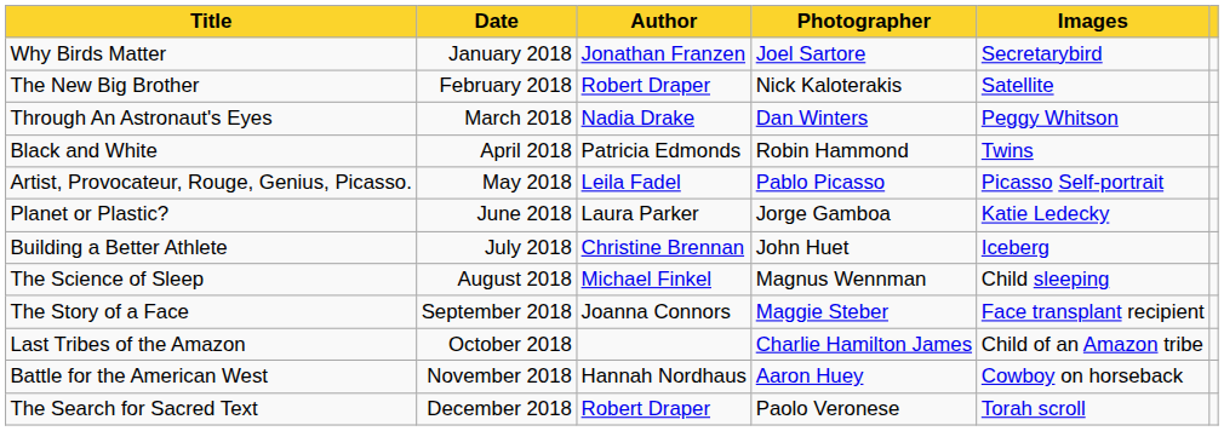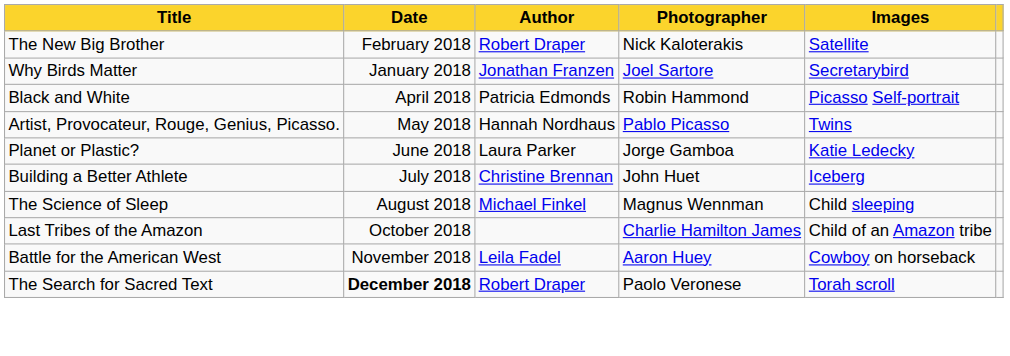 <table class="wikitable">
 <tr>
 <th scope="col" style="background-color:#fbd42c;">Title</th>
 <th scope="col" style="background-color:#fbd42c;">Date</th>
 <th scope="col" style="background-color:#fbd42c;">Author</th>
 <th scope="col" style="background-color:#fbd42c;">Photographer</th>
 <th scope="col" style="background-color:#fbd42c;">Images</th>
 <th scope="col" style="background-color:#fbd42c;"></th>
 </tr>
 <tr>
+<td scope="row">The New Big Brother</td>
+<td style="text-align:right;">February 2018</td>
+<td><a href='#'>Robert Draper</a></td>
+<td>Nick Kaloterakis</td>
+<td><a href='#'>Satellite</a></td>
+<td></td>
+</tr>
+<tr>
 <td scope="row">Why Birds Matter</td>
 <td style="text-align:right;">January 2018</td>
 <td><a href='#'>Jonathan Franzen</a></td>
 <td><a href='#'>Joel Sartore</a></td>
 <td><a href='#'>Secretarybird</a></td>
 <td></td>
 </tr>
 <tr>
-<td scope="row">The New Big Brother</td>
-<td style="text-align:right;">February 2018</td>
-<td><a href='#'>Robert Draper</a></td>
-<td>Nick Kaloterakis</td>
-<td><a href='#'>Satellite</a></td>
-<td></td>
-</tr>
-<tr>
-<td scope="row">Through An Astronaut's Eyes</td>
-<td style="text-align:right;">March 2018</td>
-<td><a href='#'>Nadia Drake</a></td>
-<td><a href='#'>Dan Winters</a></td>
-<td><a href='#'>Peggy Whitson</a></td>
-<td></td>
-</tr>
-<tr>
 <td scope="row">Black and White</td>
 <td style="text-align:right;">April 2018</td>
 <td>Patricia Edmonds</td>
 <td>Robin Hammond</td>
-<td><a href='#'>Twins</a></td>
+<td><a href='#'>Picasso</a> <a href='#'>Self-portrait</a></td>
 <td></td>
 </tr>
 <tr>
 <td scope="row">Artist, Provocateur, Rouge, Genius, Picasso.</td>
 <td style="text-align:right;">May 2018</td>
-<td><a href='#'>Leila Fadel</a></td>
+<td>Hannah Nordhaus</td>
 <td><a href='#'>Pablo Picasso</a></td>
-<td><a href='#'>Picasso</a> <a href='#'>Self-portrait</a></td>
+<td><a href='#'>Twins</a></td>
 <td></td>
 </tr>
 <tr>
 <td scope="row">Planet or Plastic?</td>
 <td style="text-align:right;">June 2018</td>
 <td>Laura Parker</td>
 <td>Jorge Gamboa</td>
 <td><a href='#'>Katie Ledecky</a></td>
 <td></td>
 </tr>
 <tr>
 <td scope="row">Building a Better Athlete</td>
 <td style="text-align:right;">July 2018</td>
 <td><a href='#'>Christine Brennan</a></td>
 <td>John Huet</td>
 <td><a href='#'>Iceberg</a></td>
 <td></td>
 </tr>
 <tr>
 <td scope="row">The Science of Sleep</td>
 <td style="text-align:right;">August 2018</td>
 <td><a href='#'>Michael Finkel</a></td>
 <td>Magnus Wennman</td>
 <td>Child <a href='#'>sleeping</a></td>
 <td></td>
 </tr>
 <tr>
-<td scope="row">The Story of a Face</td>
-<td style="text-align:right;">September 2018</td>
-<td>Joanna Connors</td>
-<td><a href='#'>Maggie Steber</a></td>
-<td><a href='#'>Face transplant</a> recipient</td>
-<td></td>
-</tr>
-<tr>
 <td scope="row">Last Tribes of the Amazon</td>
 <td style="text-align:right;">October 2018</td>
 <td></td>
 <td><a href='#'>Charlie Hamilton James</a></td>
 <td>Child of an <a href='#'>Amazon</a> tribe</td>
 <td></td>
 </tr>
 <tr>
 <td scope="row">Battle for the American West</td>
 <td style="text-align:right;">November 2018</td>
-<td>Hannah Nordhaus</td>
+<td><a href='#'>Leila Fadel</a></td>
 <td><a href='#'>Aaron Huey</a></td>
 <td><a href='#'>Cowboy</a> on horseback</td>
 <td></td>
 </tr>
 <tr>
 <td scope="row">The Search for Sacred Text</td>
-<td style="text-align:right;">December 2018</td>
+<td style="text-align:right;"><strong>December 2018</strong></td>
 <td><a href='#'>Robert Draper</a></td>
 <td>Paolo Veronese</td>
 <td><a href='#'>Torah scroll</a></td>
 <td></td>
 </tr>
 </table>
